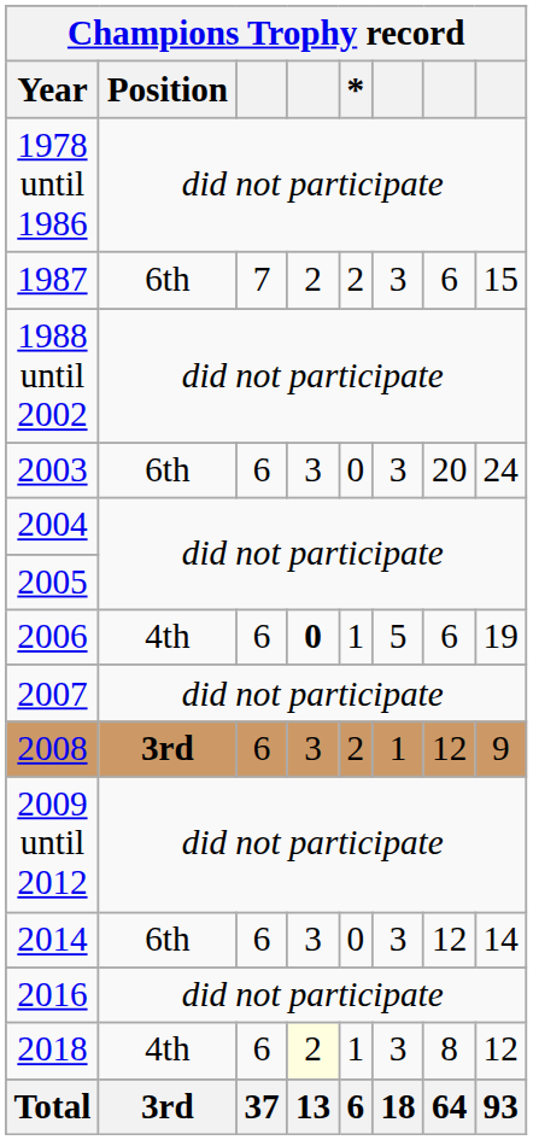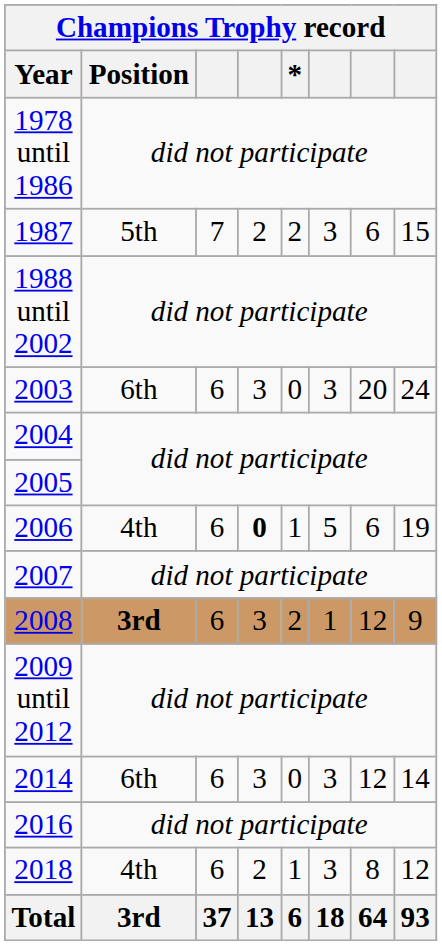 <table class="wikitable" style="text-align: center;">
 <tr>
 <th colspan=8><a href='#'>Champions Trophy</a> record</th>
 </tr>
 <tr>
 <th>Year</th>
 <th>Position</th>
 <th></th>
 <th></th>
 <th> *</th>
 <th></th>
 <th></th>
 <th></th>
 </tr>
 <tr>
 <td> <a href='#'>1978</a><br>until<br> <a href='#'>1986</a></td>
 <td colspan=7><em>did not participate</em></td>
 </tr>
 <tr>
 <td> <a href='#'>1987</a></td>
-<td>6th</td>
+<td>5th</td>
 <td>7</td>
 <td>2</td>
 <td>2</td>
 <td>3</td>
 <td>6</td>
 <td>15</td>
 </tr>
 <tr>
 <td> <a href='#'>1988</a><br>until<br> <a href='#'>2002</a></td>
 <td colspan=7><em>did not participate</em></td>
 </tr>
 <tr>
 <td> <a href='#'>2003</a></td>
 <td>6th</td>
 <td>6</td>
 <td>3</td>
 <td>0</td>
 <td>3</td>
 <td>20</td>
 <td>24</td>
 </tr>
 <tr>
 <td> <a href='#'>2004</a></td>
 <td colspan=7 rowspan=2><em>did not participate</em></td>
 </tr>
 <tr>
 <td> <a href='#'>2005</a></td>
 </tr>
 <tr>
 <td> <a href='#'>2006</a></td>
 <td>4th</td>
 <td>6</td>
 <td><strong>0</strong></td>
 <td>1</td>
 <td>5</td>
 <td>6</td>
 <td>19</td>
 </tr>
 <tr>
 <td> <a href='#'>2007</a></td>
 <td colspan=7><em>did not participate</em></td>
 </tr>
 <tr bgcolor=cc9966>
 <td> <a href='#'>2008</a></td>
 <td><strong>3rd</strong></td>
 <td>6</td>
 <td>3</td>
 <td>2</td>
 <td>1</td>
 <td>12</td>
 <td>9</td>
 </tr>
 <tr>
 <td> <a href='#'>2009</a><br>until<br> <a href='#'>2012</a></td>
 <td colspan=7><em>did not participate</em></td>
 </tr>
 <tr>
 <td> <a href='#'>2014</a></td>
 <td>6th</td>
 <td>6</td>
 <td>3</td>
 <td>0</td>
 <td>3</td>
 <td>12</td>
 <td>14</td>
 </tr>
 <tr>
 <td> <a href='#'>2016</a></td>
 <td colspan=7><em>did not participate</em></td>
 </tr>
 <tr>
 <td> <a href='#'>2018</a></td>
 <td>4th</td>
 <td>6</td>
-<td style="background: lightyellow;">2</td>
+<td>2</td>
 <td>1</td>
 <td>3</td>
 <td>8</td>
 <td>12</td>
 </tr>
 <tr>
 <th>Total</th>
 <th>3rd</th>
 <th>37</th>
 <th>13</th>
 <th>6</th>
 <th>18</th>
 <th>64</th>
 <th>93</th>
 </tr>
 </table>
